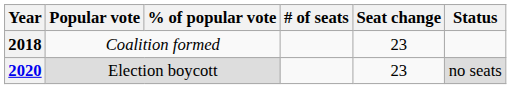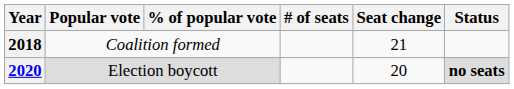 <table class="wikitable" style="text-align:center">
 <tr>
 <th>Year</th>
 <th>Popular vote</th>
 <th>% of popular vote</th>
 <th># of seats</th>
 <th>Seat change</th>
 <th rowspan="1">Status</th>
 </tr>
 <tr>
 <th>2018</th>
 <td colspan="2"><em>Coalition formed</em></td>
 <td></td>
-<td> 23</td>
+<td> 21</td>
 <td></td>
 </tr>
 <tr>
 <th><a href='#'>2020</a></th>
 <td colspan="2" style="background:#ddd;">Election boycott</td>
 <td></td>
-<td> 23</td>
-<td style="background:#ddd;">no seats</td>
+<td> 20</td>
+<td style="background:#ddd;"><strong>no seats</strong></td>
 </tr>
 </table>
